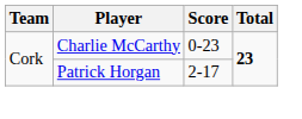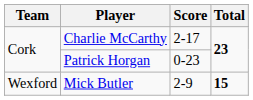 <table class="wikitable">
 <tr>
 <th>Team</th>
 <th>Player</th>
 <th>Score</th>
 <th>Total</th>
 </tr>
 <tr>
 <td rowspan=2>Cork</td>
 <td><a href='#'>Charlie McCarthy</a></td>
-<td>0-23</td>
+<td>2-17</td>
 <td rowspan=2><strong>23</strong></td>
 </tr>
 <tr>
 <td><a href='#'>Patrick Horgan</a></td>
-<td>2-17</td>
+<td>0-23</td>
+</tr>
+<tr>
+<td>Wexford</td>
+<td><a href='#'>Mick Butler</a></td>
+<td>2-9</td>
+<td><strong>15</strong></td>
 </tr>
 </table>
